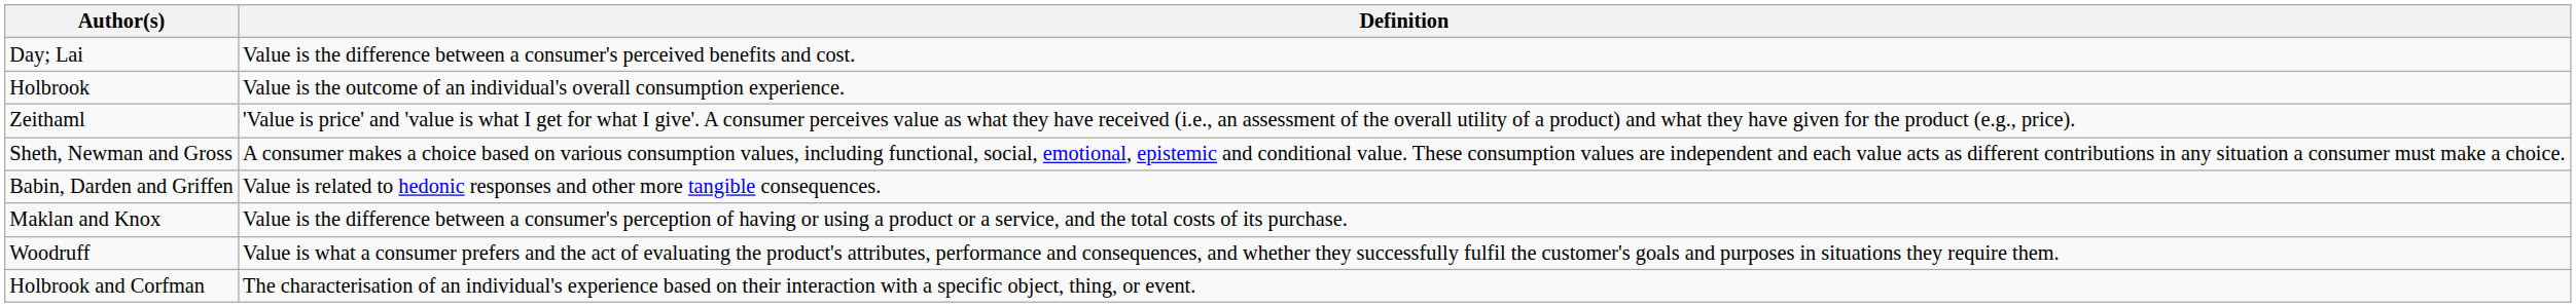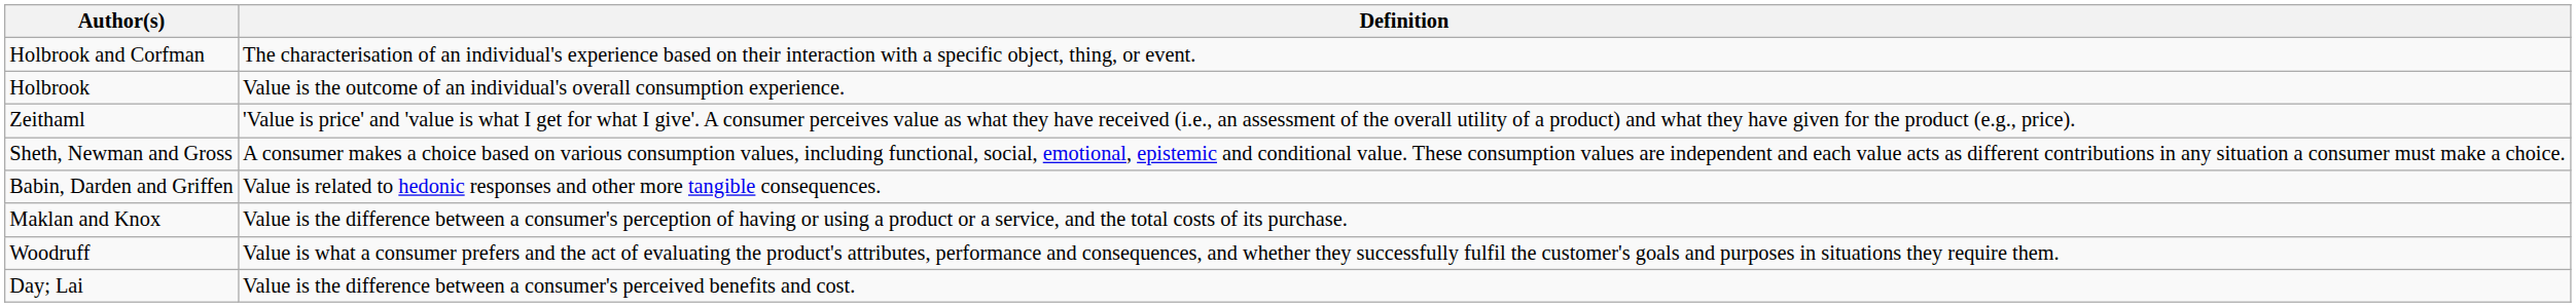 <table class="wikitable">
 <tr>
 <th>Author(s)</th>
 <th>Definition</th>
 </tr>
 <tr>
-<td>Day; Lai</td>
-<td>Value is the difference between a consumer's perceived benefits and cost.</td>
+<td>Holbrook and Corfman</td>
+<td>The characterisation of an individual's experience based on their interaction with a specific object, thing, or event.</td>
 </tr>
 <tr>
 <td>Holbrook</td>
 <td>Value is the outcome of an individual's overall consumption experience.</td>
 </tr>
 <tr>
 <td>Zeithaml</td>
 <td>'Value is price' and 'value is what I get for what I give'. A consumer perceives value as what they have received (i.e., an assessment of the overall utility of a product) and what they have given for the product (e.g., price).</td>
 </tr>
 <tr>
 <td>Sheth, Newman and Gross</td>
 <td>A consumer makes a choice based on various consumption values, including functional, social, <a href='#'>emotional</a>, <a href='#'>epistemic</a> and conditional value. These consumption values are independent and each value acts as different contributions in any situation a consumer must make a choice.</td>
 </tr>
 <tr>
 <td>Babin, Darden and Griffen</td>
 <td>Value is related to <a href='#'>hedonic</a> responses and other more <a href='#'>tangible</a> consequences.</td>
 </tr>
 <tr>
 <td>Maklan and Knox</td>
 <td>Value is the difference between a consumer's perception of having or using a product or a service, and the total costs of its purchase.</td>
 </tr>
 <tr>
 <td>Woodruff</td>
 <td>Value is what a consumer prefers and the act of evaluating the product's attributes, performance and consequences, and whether they successfully fulfil the customer's goals and purposes in situations they require them.</td>
 </tr>
 <tr>
-<td>Holbrook and Corfman</td>
-<td>The characterisation of an individual's experience based on their interaction with a specific object, thing, or event.</td>
+<td>Day; Lai</td>
+<td>Value is the difference between a consumer's perceived benefits and cost.</td>
 </tr>
 </table>
